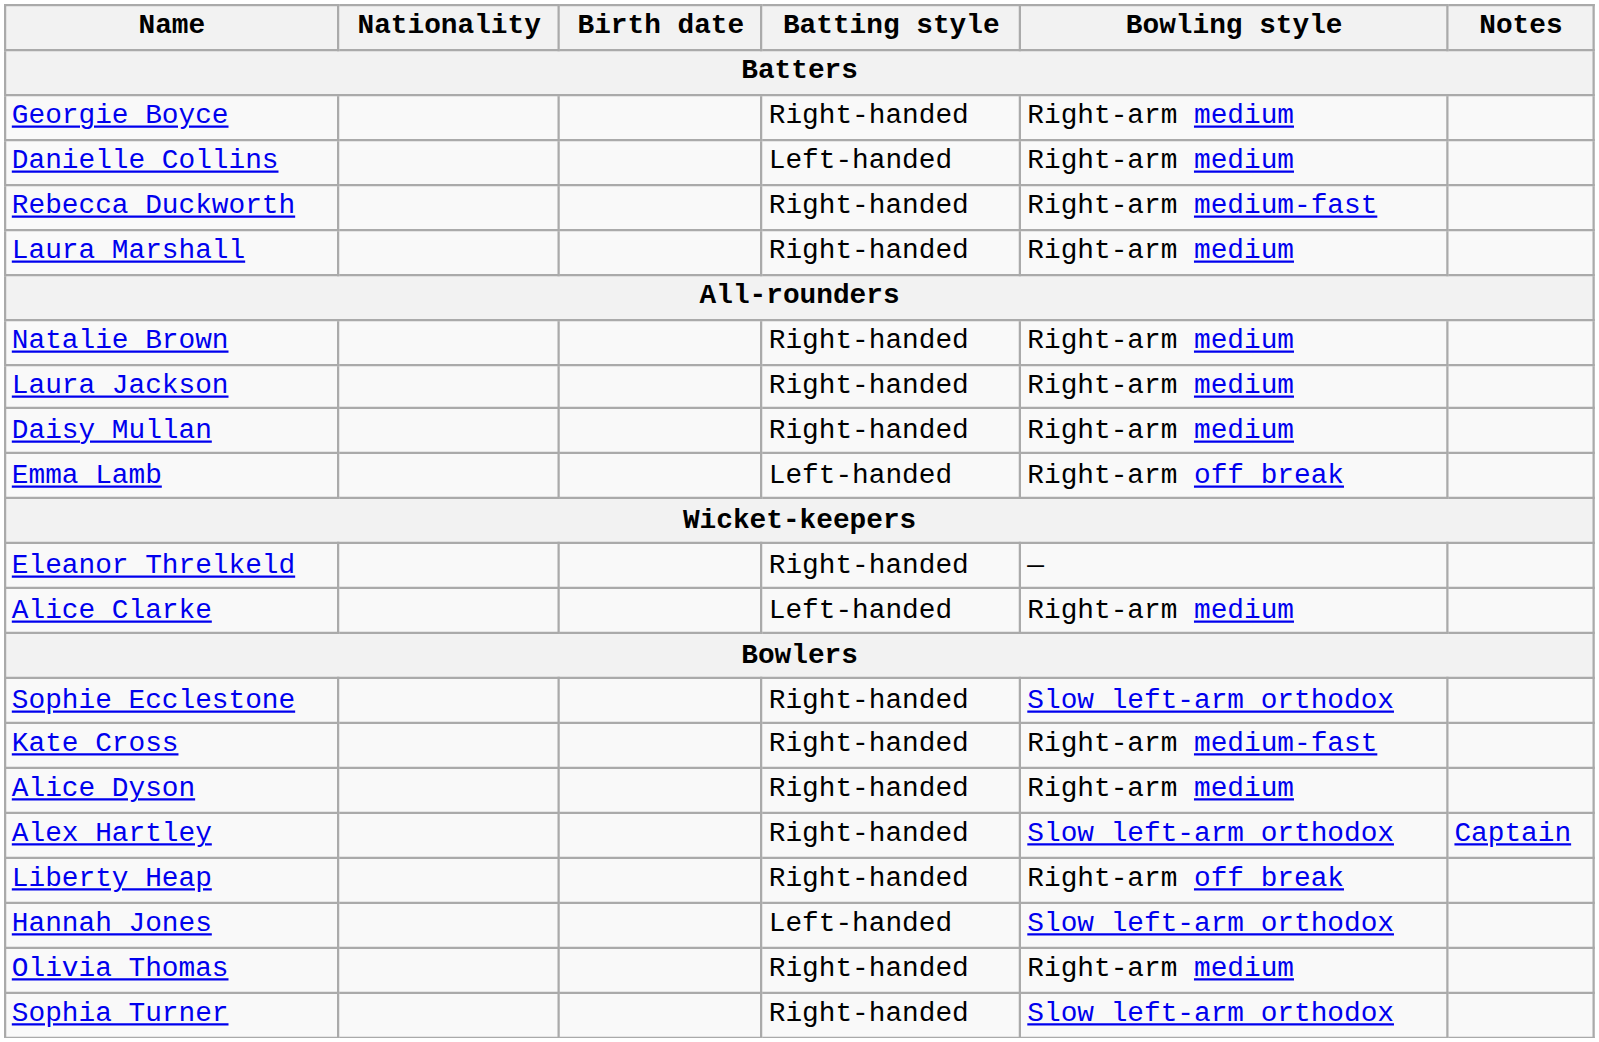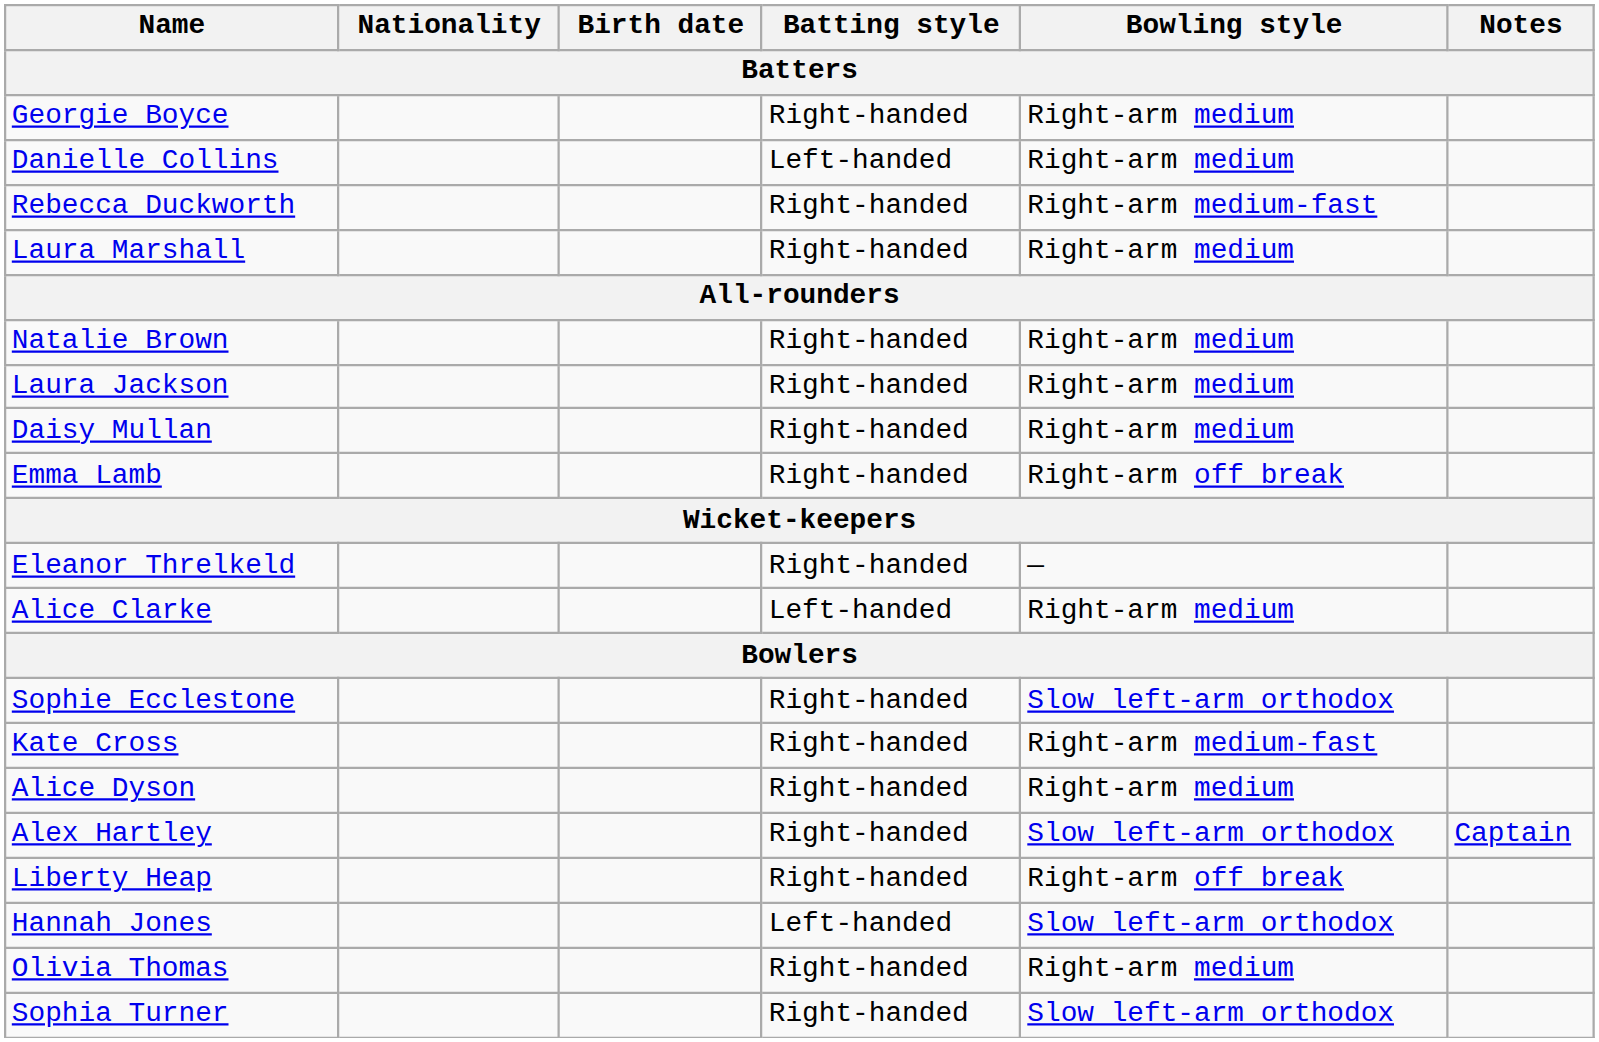 <table class="wikitable"  style="font-size:95%; width:80%;">
 <tr>
 <th>Name</th>
 <th>Nationality</th>
 <th>Birth date</th>
 <th>Batting style</th>
 <th>Bowling style</th>
 <th>Notes</th>
 </tr>
 <tr>
 <th colspan="7">Batters</th>
 </tr>
 <tr>
 <td><a href='#'>Georgie Boyce</a></td>
 <td></td>
 <td></td>
 <td>Right-handed</td>
 <td>Right-arm <a href='#'>medium</a></td>
 <td></td>
 </tr>
 <tr>
 <td><a href='#'>Danielle Collins</a></td>
 <td></td>
 <td></td>
 <td>Left-handed</td>
 <td>Right-arm <a href='#'>medium</a></td>
 <td></td>
 </tr>
 <tr>
 <td><a href='#'>Rebecca Duckworth</a></td>
 <td></td>
 <td></td>
 <td>Right-handed</td>
 <td>Right-arm <a href='#'>medium-fast</a></td>
 <td></td>
 </tr>
 <tr>
 <td><a href='#'>Laura Marshall</a></td>
 <td></td>
 <td></td>
 <td>Right-handed</td>
 <td>Right-arm <a href='#'>medium</a></td>
 <td></td>
 </tr>
 <tr>
 <th colspan="7">All-rounders</th>
 </tr>
 <tr>
 <td><a href='#'>Natalie Brown</a></td>
 <td></td>
 <td></td>
 <td>Right-handed</td>
 <td>Right-arm <a href='#'>medium</a></td>
 <td></td>
 </tr>
 <tr>
 <td><a href='#'>Laura Jackson</a></td>
 <td></td>
 <td></td>
 <td>Right-handed</td>
 <td>Right-arm <a href='#'>medium</a></td>
 <td></td>
 </tr>
 <tr>
 <td><a href='#'>Daisy Mullan</a></td>
 <td></td>
 <td></td>
 <td>Right-handed</td>
 <td>Right-arm <a href='#'>medium</a></td>
 <td></td>
 </tr>
 <tr>
 <td><a href='#'>Emma Lamb</a></td>
 <td></td>
 <td></td>
-<td>Left-handed</td>
+<td>Right-handed</td>
 <td>Right-arm <a href='#'>off break</a></td>
 <td></td>
 </tr>
 <tr>
 <th colspan="7">Wicket-keepers</th>
 </tr>
 <tr>
 <td><a href='#'>Eleanor Threlkeld</a></td>
 <td></td>
 <td></td>
 <td>Right-handed</td>
 <td>—</td>
 <td></td>
 </tr>
 <tr>
 <td><a href='#'>Alice Clarke</a></td>
 <td></td>
 <td></td>
 <td>Left-handed</td>
 <td>Right-arm <a href='#'>medium</a></td>
 <td></td>
 </tr>
 <tr>
 <th colspan="7">Bowlers</th>
 </tr>
 <tr>
 <td><a href='#'>Sophie Ecclestone</a></td>
 <td></td>
 <td></td>
 <td>Right-handed</td>
 <td><a href='#'>Slow left-arm orthodox</a></td>
 <td></td>
 </tr>
 <tr>
 <td><a href='#'>Kate Cross</a></td>
 <td></td>
 <td></td>
 <td>Right-handed</td>
 <td>Right-arm <a href='#'>medium-fast</a></td>
 <td></td>
 </tr>
 <tr>
 <td><a href='#'>Alice Dyson</a></td>
 <td></td>
 <td></td>
 <td>Right-handed</td>
 <td>Right-arm <a href='#'>medium</a></td>
 <td></td>
 </tr>
 <tr>
 <td><a href='#'>Alex Hartley</a></td>
 <td></td>
 <td></td>
 <td>Right-handed</td>
 <td><a href='#'>Slow left-arm orthodox</a></td>
 <td><a href='#'>Captain</a></td>
 </tr>
 <tr>
 <td><a href='#'>Liberty Heap</a></td>
 <td></td>
 <td></td>
 <td>Right-handed</td>
 <td>Right-arm <a href='#'>off break</a></td>
 <td></td>
 </tr>
 <tr>
 <td><a href='#'>Hannah Jones</a></td>
 <td></td>
 <td></td>
 <td>Left-handed</td>
 <td><a href='#'>Slow left-arm orthodox</a></td>
 <td></td>
 </tr>
 <tr>
 <td><a href='#'>Olivia Thomas</a></td>
 <td></td>
 <td></td>
 <td>Right-handed</td>
 <td>Right-arm <a href='#'>medium</a></td>
 <td></td>
 </tr>
 <tr>
 <td><a href='#'>Sophia Turner</a></td>
 <td></td>
 <td></td>
 <td>Right-handed</td>
 <td><a href='#'>Slow left-arm orthodox</a></td>
 <td></td>
 </tr>
 </table>
